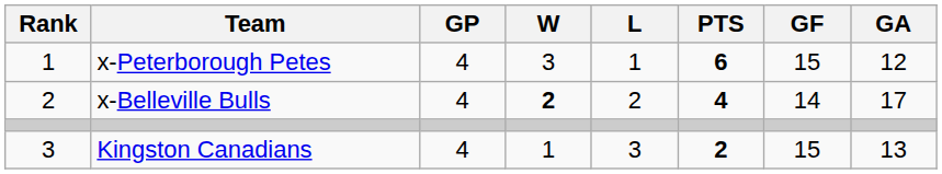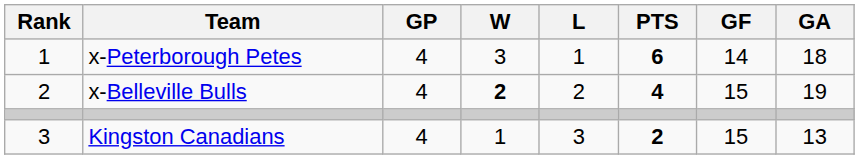 <table class="wikitable sortable" style="text-align:center">
 <tr>
 <th width="7.5%">Rank</th>
 <th width="28.5%">Team</th>
 <th width="7.5%">GP</th>
 <th width="7.5%">W</th>
 <th width="7.5%">L</th>
 <th width="7.5%">PTS</th>
 <th width="7.5%">GF</th>
 <th width="7.5%">GA</th>
 </tr>
 <tr>
 <td>1</td>
 <td align=left>x-<a href='#'>Peterborough Petes</a></td>
 <td>4</td>
 <td>3</td>
 <td>1</td>
 <td><strong>6</strong></td>
-<td>15</td>
-<td>12</td>
+<td>14</td>
+<td>18</td>
 </tr>
 <tr>
 <td>2</td>
 <td align=left>x-<a href='#'>Belleville Bulls</a></td>
 <td>4</td>
 <td><strong>2</strong></td>
 <td>2</td>
 <td><strong>4</strong></td>
-<td>14</td>
-<td>17</td>
+<td>15</td>
+<td>19</td>
 </tr>
 <tr style="background-color:#cccccc;">
 <td></td>
 <td></td>
 <td></td>
 <td></td>
 <td></td>
 <td></td>
 <td></td>
 <td></td>
 </tr>
 <tr>
 <td>3</td>
 <td align=left><a href='#'>Kingston Canadians</a></td>
 <td>4</td>
 <td>1</td>
 <td>3</td>
 <td><strong>2</strong></td>
 <td>15</td>
 <td>13</td>
 </tr>
 </table>
